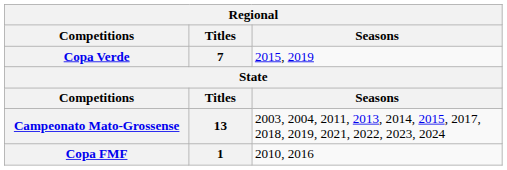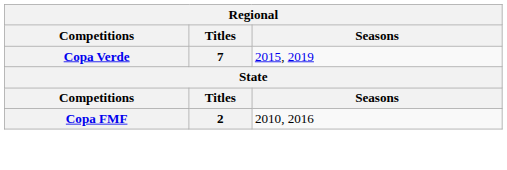 <table class="wikitable">
 <tr>
 <th colspan="3">Regional</th>
 </tr>
 <tr>
 <th style="width:260px">Competitions</th>
 <th style="width:80px">Titles</th>
 <th style="width:380px">Seasons</th>
 </tr>
 <tr>
 <th style="text-align:center"><a href='#'>Copa Verde</a></th>
 <th style="text-align:center">7</th>
 <td align="left"><a href='#'>2015</a>, <a href='#'>2019</a></td>
 </tr>
 <tr>
 <th colspan="3">State</th>
 </tr>
 <tr>
 <th style="width:260px">Competitions</th>
 <th style="width:80px">Titles</th>
 <th style="width:380px">Seasons</th>
 </tr>
 <tr>
-<th style="text-align:center"><a href='#'>Campeonato Mato-Grossense</a></th>
-<th style="text-align:center">13</th>
-<td align="left">2003, 2004, 2011, <a href='#'>2013</a>, 2014, <a href='#'>2015</a>, 2017, 2018, 2019, 2021, 2022, 2023, 2024</td>
-</tr>
-<tr>
 <th style="text-align:center"><a href='#'>Copa FMF</a></th>
-<th style="text-align:center">1</th>
+<th style="text-align:center">2</th>
 <td align="left">2010, 2016</td>
 </tr>
 </table>
